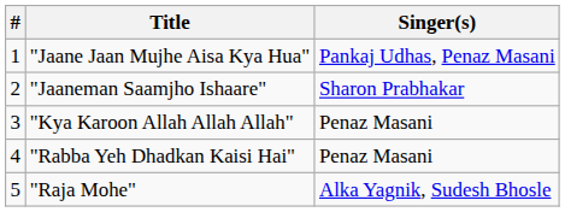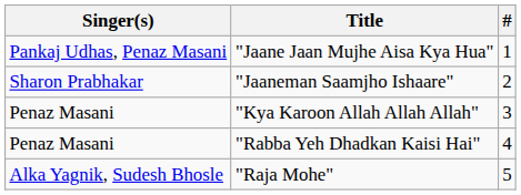 <table class="wikitable" style="font-size:95%;">
 <tr>
+<th>Singer(s)</th>
+<th>Title</th>
 <th>#</th>
-<th>Title</th>
-<th>Singer(s)</th>
 </tr>
 <tr>
+<td><a href='#'>Pankaj Udhas</a>, <a href='#'>Penaz Masani</a></td>
+<td>"Jaane Jaan Mujhe Aisa Kya Hua"</td>
 <td>1</td>
-<td>"Jaane Jaan Mujhe Aisa Kya Hua"</td>
-<td><a href='#'>Pankaj Udhas</a>, <a href='#'>Penaz Masani</a></td>
 </tr>
 <tr>
+<td><a href='#'>Sharon Prabhakar</a></td>
+<td>"Jaaneman Saamjho Ishaare"</td>
 <td>2</td>
-<td>"Jaaneman Saamjho Ishaare"</td>
-<td><a href='#'>Sharon Prabhakar</a></td>
 </tr>
 <tr>
+<td>Penaz Masani</td>
+<td>"Kya Karoon Allah Allah Allah"</td>
 <td>3</td>
-<td>"Kya Karoon Allah Allah Allah"</td>
-<td>Penaz Masani</td>
 </tr>
 <tr>
+<td>Penaz Masani</td>
+<td>"Rabba Yeh Dhadkan Kaisi Hai"</td>
 <td>4</td>
-<td>"Rabba Yeh Dhadkan Kaisi Hai"</td>
-<td>Penaz Masani</td>
 </tr>
 <tr>
+<td><a href='#'>Alka Yagnik</a>, <a href='#'>Sudesh Bhosle</a></td>
+<td>"Raja Mohe"</td>
 <td>5</td>
-<td>"Raja Mohe"</td>
-<td><a href='#'>Alka Yagnik</a>, <a href='#'>Sudesh Bhosle</a></td>
 </tr>
 </table>
